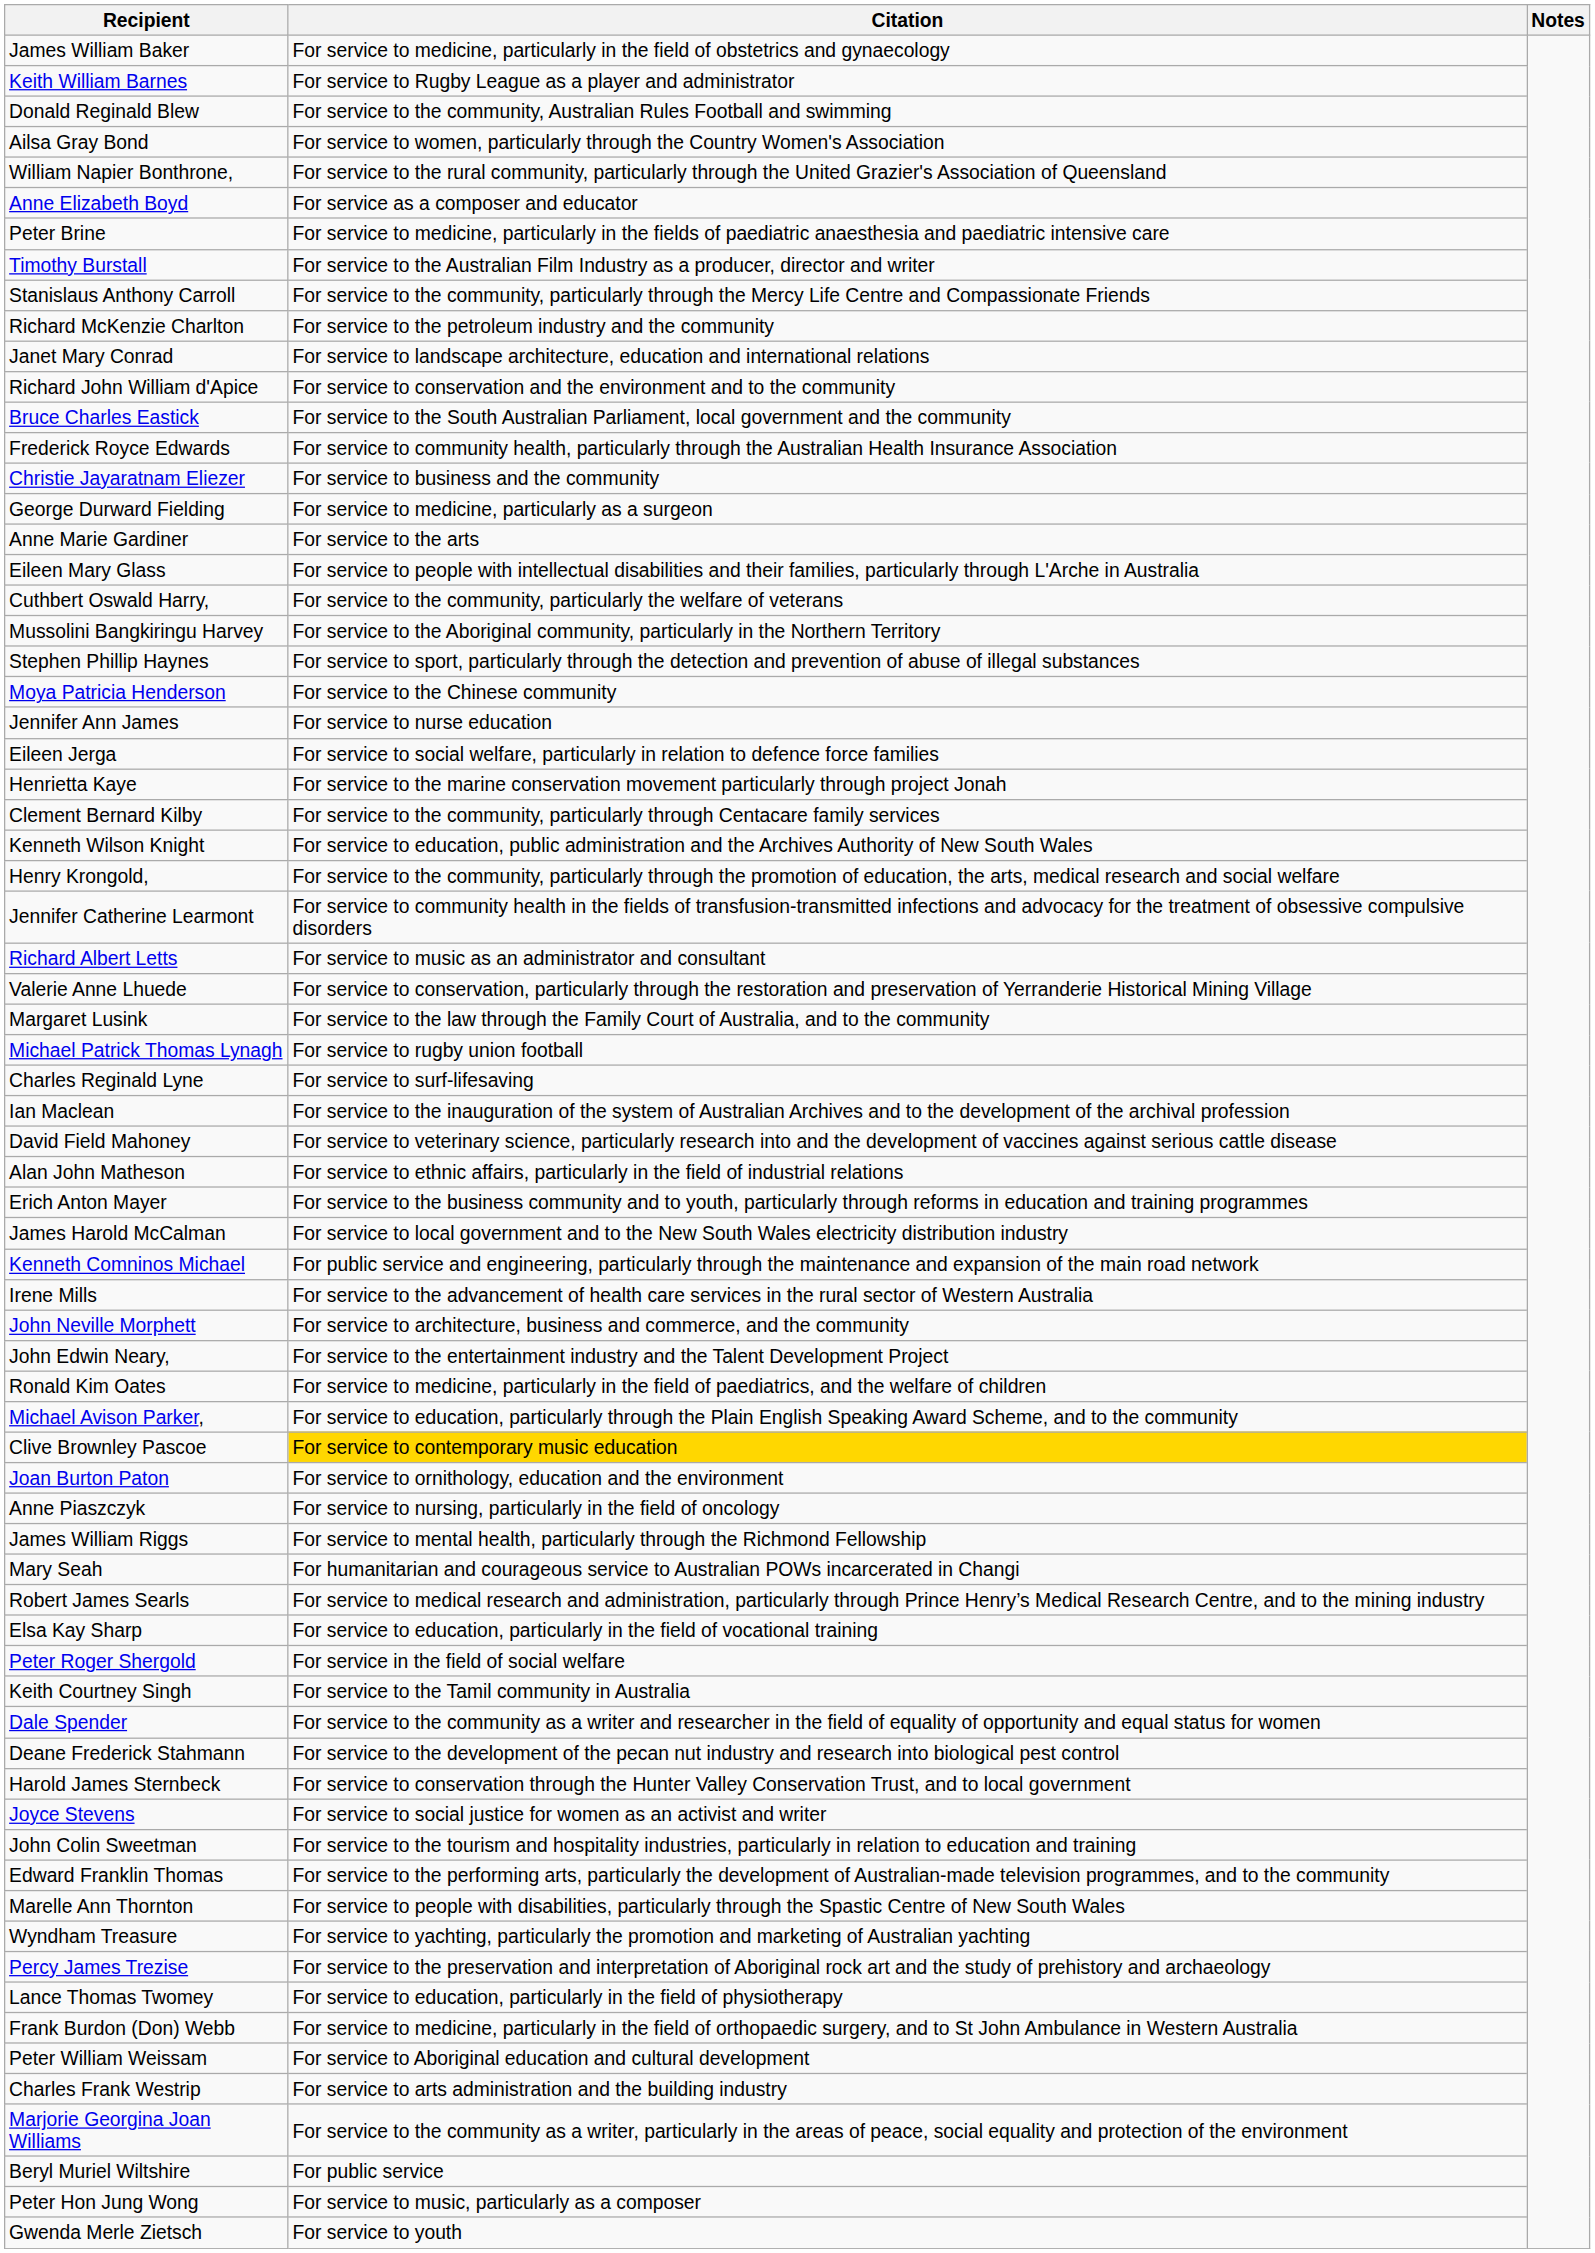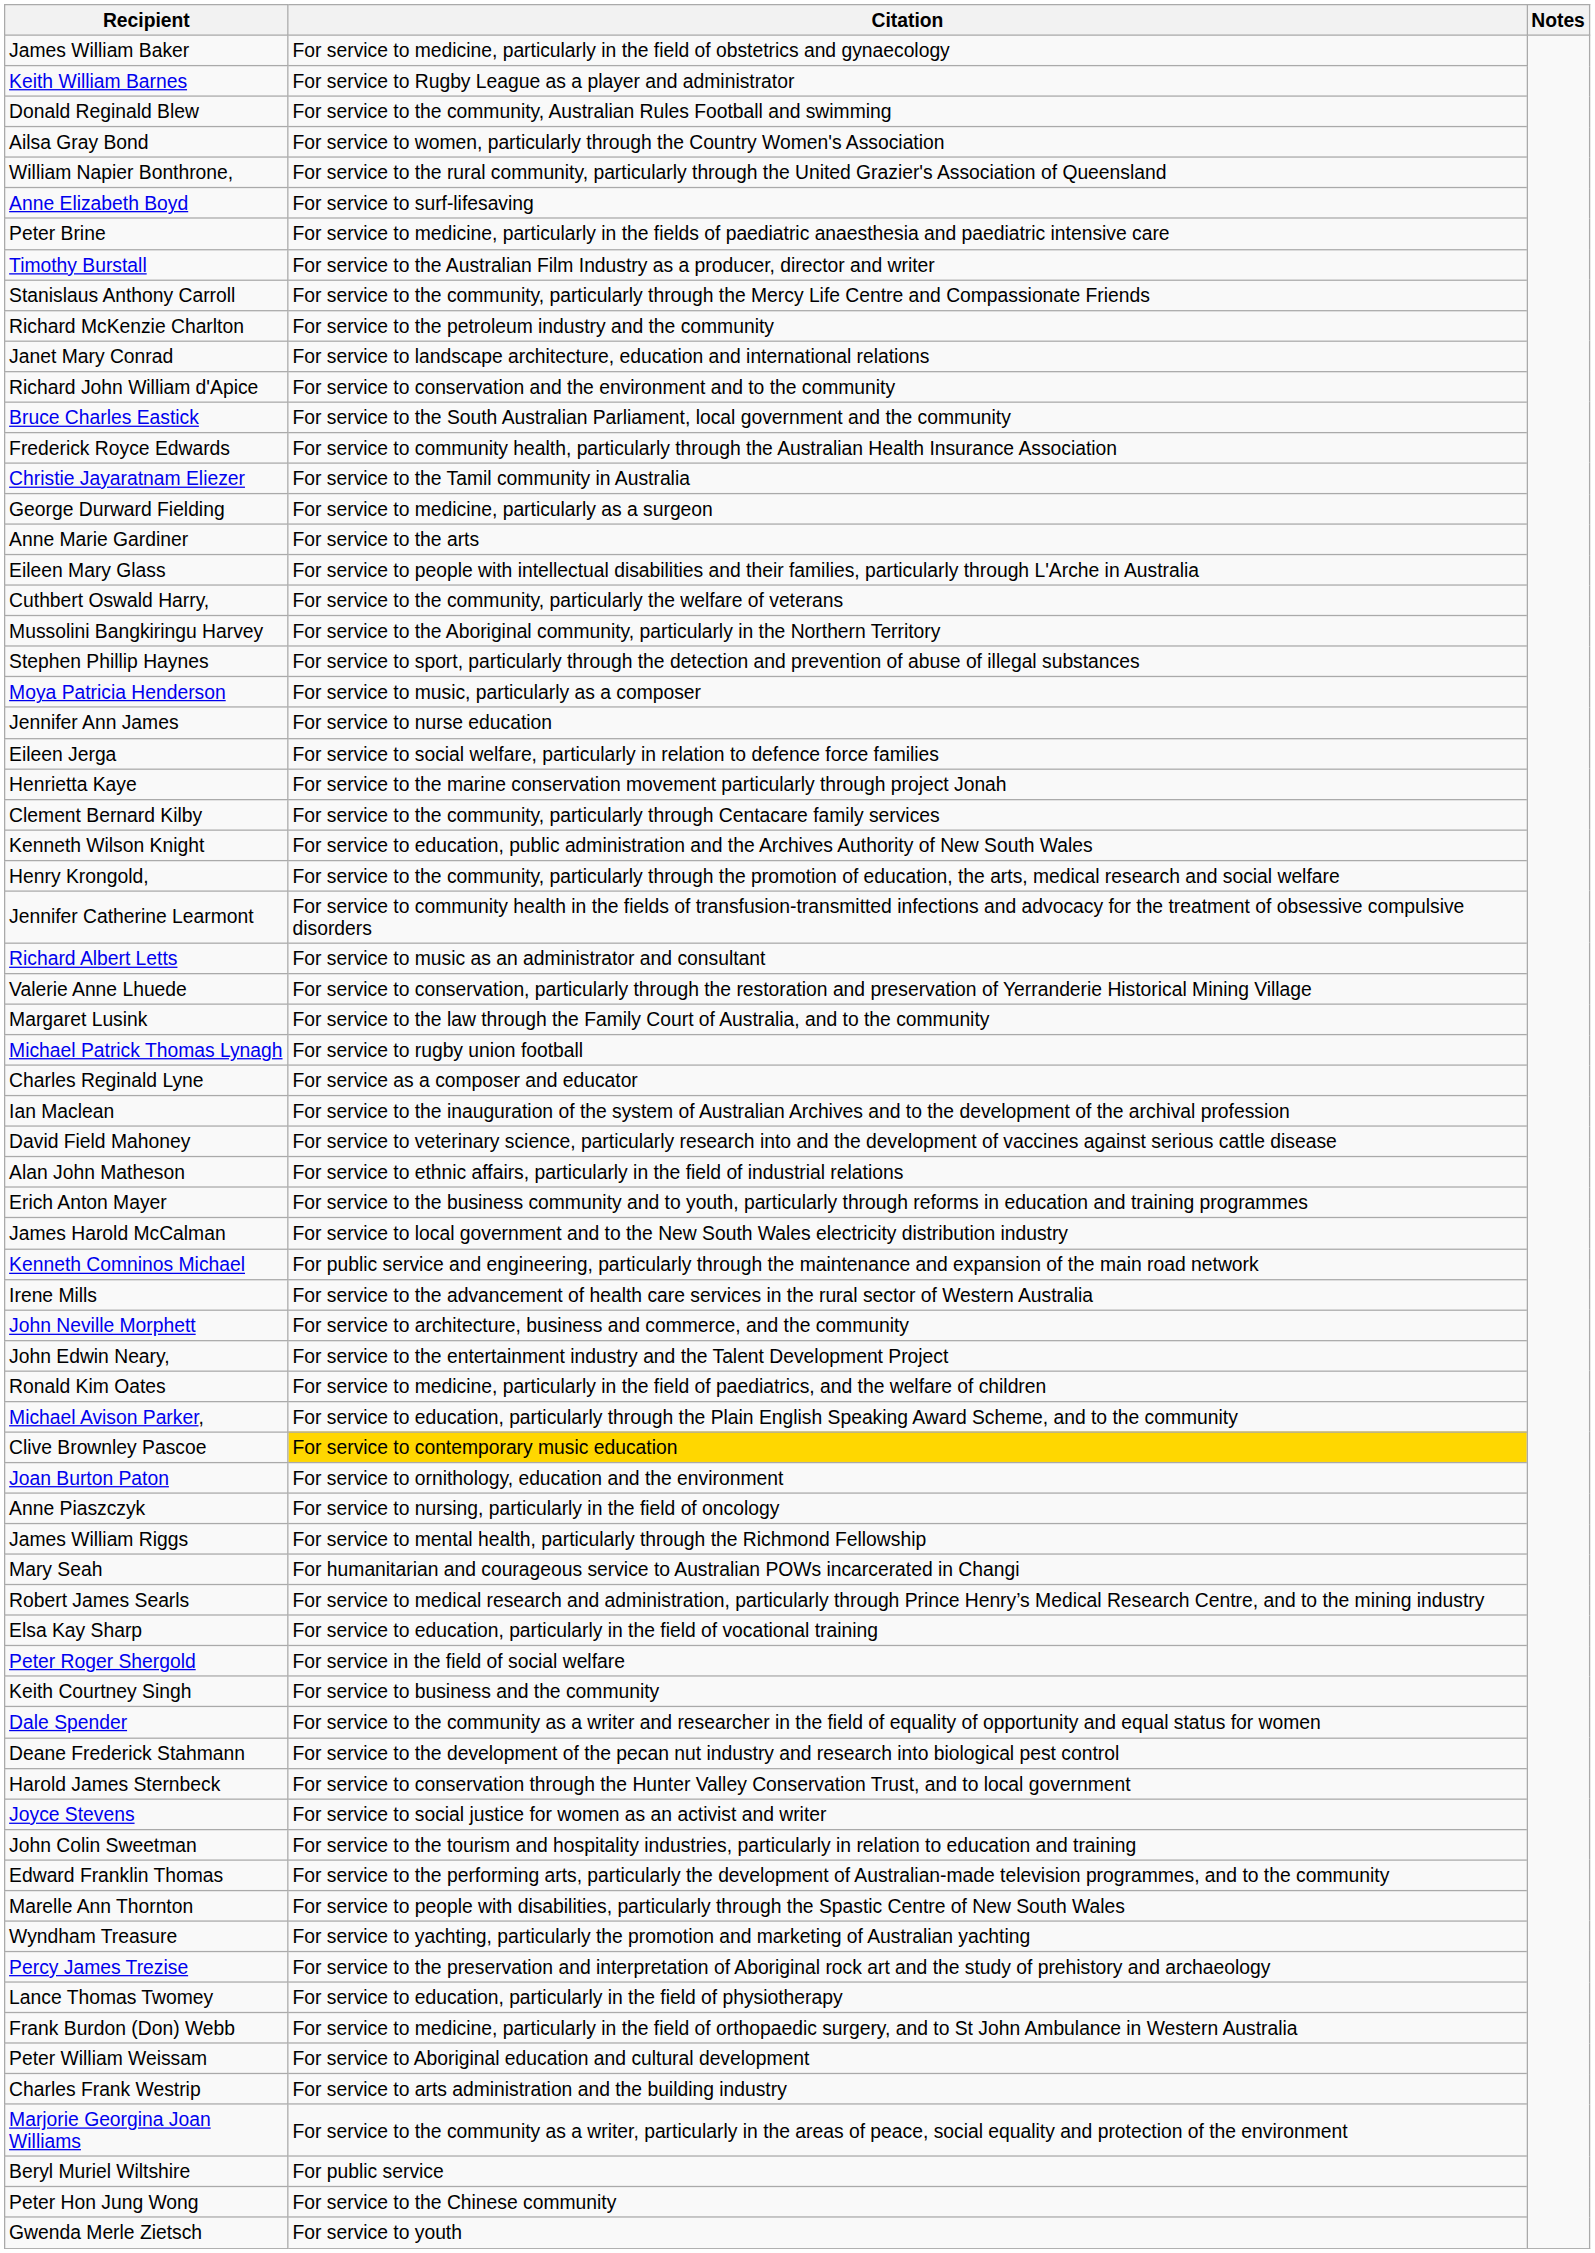 <table class="wikitable" style="font-size:95%;">
 <tr>
 <th>Recipient</th>
 <th>Citation</th>
 <th>Notes</th>
 </tr>
 <tr>
 <td> James William Baker</td>
 <td>For service to medicine, particularly in the field of obstetrics and gynaecology</td>
 <td rowspan=71></td>
 </tr>
 <tr>
 <td><a href='#'>Keith William Barnes</a></td>
 <td>For service to Rugby League as a player and administrator</td>
 </tr>
 <tr>
 <td>Donald Reginald Blew</td>
 <td>For service to the community, Australian Rules Football and swimming</td>
 </tr>
 <tr>
 <td>Ailsa Gray Bond</td>
 <td>For service to women, particularly through the Country Women's Association</td>
 </tr>
 <tr>
 <td>William Napier Bonthrone, </td>
 <td>For service to the rural community, particularly through the United Grazier's Association of Queensland</td>
 </tr>
 <tr>
 <td> <a href='#'>Anne Elizabeth Boyd</a></td>
-<td>For service as a composer and educator</td>
+<td>For service to surf-lifesaving</td>
 </tr>
 <tr>
 <td> Peter Brine</td>
 <td>For service to medicine, particularly in the fields of paediatric anaesthesia and paediatric intensive care</td>
 </tr>
 <tr>
 <td><a href='#'>Timothy Burstall</a></td>
 <td>For service to the Australian Film Industry as a producer, director and writer</td>
 </tr>
 <tr>
 <td>Stanislaus Anthony Carroll</td>
 <td>For service to the community, particularly through the Mercy Life Centre and Compassionate Friends</td>
 </tr>
 <tr>
 <td>Richard McKenzie Charlton</td>
 <td>For service to the petroleum industry and the community</td>
 </tr>
 <tr>
 <td>Janet Mary Conrad</td>
 <td>For service to landscape architecture, education and international relations</td>
 </tr>
 <tr>
 <td>Richard John William d'Apice</td>
 <td>For service to conservation and the environment and to the community</td>
 </tr>
 <tr>
 <td> <a href='#'>Bruce Charles Eastick</a></td>
 <td>For service to the South Australian Parliament, local government and the community</td>
 </tr>
 <tr>
 <td>Frederick Royce Edwards</td>
 <td>For service to community health, particularly through the Australian Health Insurance Association</td>
 </tr>
 <tr>
 <td> <a href='#'>Christie Jayaratnam Eliezer</a></td>
-<td>For service to business and the community</td>
+<td>For service to the Tamil community in Australia</td>
 </tr>
 <tr>
 <td> George Durward Fielding</td>
 <td>For service to medicine, particularly as a surgeon</td>
 </tr>
 <tr>
 <td> Anne Marie Gardiner</td>
 <td>For service to the arts</td>
 </tr>
 <tr>
 <td>Eileen Mary Glass</td>
 <td>For service to people with intellectual disabilities and their families, particularly through L'Arche in Australia</td>
 </tr>
 <tr>
 <td>Cuthbert Oswald Harry, </td>
 <td>For service to the community, particularly the welfare of veterans</td>
 </tr>
 <tr>
 <td>Mussolini Bangkiringu Harvey</td>
 <td>For service to the Aboriginal community, particularly in the Northern Territory</td>
 </tr>
 <tr>
 <td>Stephen Phillip Haynes</td>
 <td>For service to sport, particularly through the detection and prevention of abuse of illegal substances</td>
 </tr>
 <tr>
 <td><a href='#'>Moya Patricia Henderson</a></td>
-<td>For service to the Chinese community</td>
+<td>For service to music, particularly as a composer</td>
 </tr>
 <tr>
 <td> Jennifer Ann James</td>
 <td>For service to nurse education</td>
 </tr>
 <tr>
 <td>Eileen Jerga</td>
 <td>For service to social welfare, particularly in relation to defence force families</td>
 </tr>
 <tr>
 <td>Henrietta Kaye</td>
 <td>For service to the marine conservation movement particularly through project Jonah</td>
 </tr>
 <tr>
 <td> Clement Bernard Kilby</td>
 <td>For service to the community, particularly through Centacare family services</td>
 </tr>
 <tr>
 <td> Kenneth Wilson Knight</td>
 <td>For service to education, public administration and the Archives Authority of New South Wales</td>
 </tr>
 <tr>
 <td>Henry Krongold, </td>
 <td>For service to the community, particularly through the promotion of education, the arts, medical research and social welfare</td>
 </tr>
 <tr>
 <td>Jennifer Catherine Learmont</td>
 <td>For service to community health in the fields of transfusion-transmitted infections and advocacy for the treatment of obsessive compulsive disorders</td>
 </tr>
 <tr>
 <td> <a href='#'>Richard Albert Letts</a></td>
 <td>For service to music as an administrator and consultant</td>
 </tr>
 <tr>
 <td>Valerie Anne Lhuede</td>
 <td>For service to conservation, particularly through the restoration and preservation of Yerranderie Historical Mining Village</td>
 </tr>
 <tr>
 <td> Margaret Lusink</td>
 <td>For service to the law through the Family Court of Australia, and to the community</td>
 </tr>
 <tr>
 <td><a href='#'>Michael Patrick Thomas Lynagh</a></td>
 <td>For service to rugby union football</td>
 </tr>
 <tr>
 <td>Charles Reginald Lyne</td>
-<td>For service to surf-lifesaving</td>
+<td>For service as a composer and educator</td>
 </tr>
 <tr>
 <td>Ian Maclean</td>
 <td>For service to the inauguration of the system of Australian Archives and to the development of the archival profession</td>
 </tr>
 <tr>
 <td> David Field Mahoney</td>
 <td>For service to veterinary science, particularly research into and the development of vaccines against serious cattle disease</td>
 </tr>
 <tr>
 <td>Alan John Matheson</td>
 <td>For service to ethnic affairs, particularly in the field of industrial relations</td>
 </tr>
 <tr>
 <td>Erich Anton Mayer</td>
 <td>For service to the business community and to youth, particularly through reforms in education and training programmes</td>
 </tr>
 <tr>
 <td>James Harold McCalman</td>
 <td>For service to local government and to the New South Wales electricity distribution industry</td>
 </tr>
 <tr>
 <td> <a href='#'>Kenneth Comninos Michael</a></td>
 <td>For public service and engineering, particularly through the maintenance and expansion of the main road network</td>
 </tr>
 <tr>
 <td>Irene Mills</td>
 <td>For service to the advancement of health care services in the rural sector of Western Australia</td>
 </tr>
 <tr>
 <td><a href='#'>John Neville Morphett</a></td>
 <td>For service to architecture, business and commerce, and the community</td>
 </tr>
 <tr>
 <td>John Edwin Neary, </td>
 <td>For service to the entertainment industry and the Talent Development Project</td>
 </tr>
 <tr>
 <td> Ronald Kim Oates</td>
 <td>For service to medicine, particularly in the field of paediatrics, and the welfare of children</td>
 </tr>
 <tr>
 <td> <a href='#'>Michael Avison Parker</a>, </td>
 <td>For service to education, particularly through the Plain English Speaking Award Scheme, and to the community</td>
 </tr>
 <tr>
 <td> Clive Brownley Pascoe</td>
 <td style="background: gold;">For service to contemporary music education</td>
 </tr>
 <tr>
 <td><a href='#'>Joan Burton Paton</a></td>
 <td>For service to ornithology, education and the environment</td>
 </tr>
 <tr>
 <td>Anne Piaszczyk</td>
 <td>For service to nursing, particularly in the field of oncology</td>
 </tr>
 <tr>
 <td>James William Riggs</td>
 <td>For service to mental health, particularly through the Richmond Fellowship</td>
 </tr>
 <tr>
 <td>Mary Seah</td>
 <td>For humanitarian and courageous service to Australian POWs incarcerated in Changi</td>
 </tr>
 <tr>
 <td>Robert James Searls</td>
 <td>For service to medical research and administration, particularly through Prince Henry’s Medical Research Centre, and to the mining industry</td>
 </tr>
 <tr>
 <td>Elsa Kay Sharp</td>
 <td>For service to education, particularly in the field of vocational training</td>
 </tr>
 <tr>
 <td> <a href='#'>Peter Roger Shergold</a></td>
 <td>For service in the field of social welfare</td>
 </tr>
 <tr>
 <td>Keith Courtney Singh</td>
-<td>For service to the Tamil community in Australia</td>
+<td>For service to business and the community</td>
 </tr>
 <tr>
 <td> <a href='#'>Dale Spender</a></td>
 <td>For service to the community as a writer and researcher in the field of equality of opportunity and equal status for women</td>
 </tr>
 <tr>
 <td>Deane Frederick Stahmann</td>
 <td>For service to the development of the pecan nut industry and research into biological pest control</td>
 </tr>
 <tr>
 <td>Harold James Sternbeck</td>
 <td>For service to conservation through the Hunter Valley Conservation Trust, and to local government</td>
 </tr>
 <tr>
 <td><a href='#'>Joyce Stevens</a></td>
 <td>For service to social justice for women as an activist and writer</td>
 </tr>
 <tr>
 <td>John Colin Sweetman</td>
 <td>For service to the tourism and hospitality industries, particularly in relation to education and training</td>
 </tr>
 <tr>
 <td>Edward Franklin Thomas</td>
 <td>For service to the performing arts, particularly the development of Australian-made television programmes, and to the community</td>
 </tr>
 <tr>
 <td>Marelle Ann Thornton</td>
 <td>For service to people with disabilities, particularly through the Spastic Centre of New South Wales</td>
 </tr>
 <tr>
 <td>Wyndham Treasure</td>
 <td>For service to yachting, particularly the promotion and marketing of Australian yachting</td>
 </tr>
 <tr>
 <td><a href='#'>Percy James Trezise</a></td>
 <td>For service to the preservation and interpretation of Aboriginal rock art and the study of prehistory and archaeology</td>
 </tr>
 <tr>
 <td> Lance Thomas Twomey</td>
 <td>For service to education, particularly in the field of physiotherapy</td>
 </tr>
 <tr>
 <td>Frank Burdon (Don) Webb</td>
 <td>For service to medicine, particularly in the field of orthopaedic surgery, and to St John Ambulance in Western Australia</td>
 </tr>
 <tr>
 <td>Peter William Weissam</td>
 <td>For service to Aboriginal education and cultural development</td>
 </tr>
 <tr>
 <td>Charles Frank Westrip</td>
 <td>For service to arts administration and the building industry</td>
 </tr>
 <tr>
 <td><a href='#'>Marjorie Georgina Joan Williams</a></td>
 <td>For service to the community as a writer, particularly in the areas of peace, social equality and protection of the environment</td>
 </tr>
 <tr>
 <td>Beryl Muriel Wiltshire</td>
 <td>For public service</td>
 </tr>
 <tr>
 <td> Peter Hon Jung Wong</td>
-<td>For service to music, particularly as a composer</td>
+<td>For service to the Chinese community</td>
 </tr>
 <tr>
 <td>Gwenda Merle Zietsch</td>
 <td>For service to youth</td>
 </tr>
 </table>
